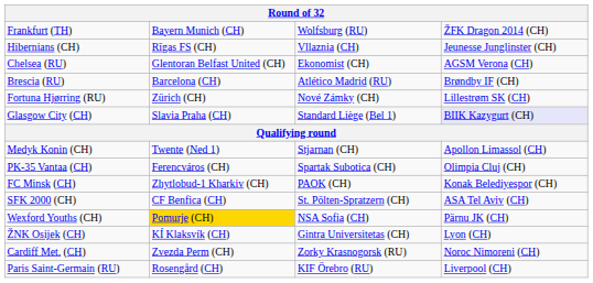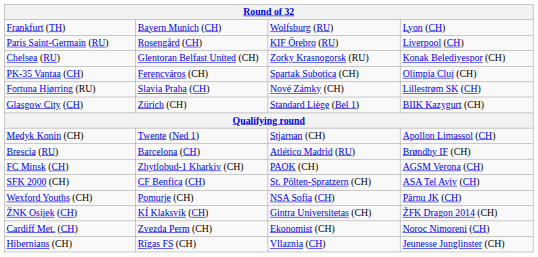 <table class="wikitable">
 <tr>
 <th colspan="4"><a href='#'>Round of 32</a></th>
 </tr>
 <tr>
 <td width=235> <a href='#'>Frankfurt</a> (<a href='#'>TH</a>)</td>
 <td width=235> <a href='#'>Bayern Munich</a> (<a href='#'>CH</a>)</td>
 <td width=235> <a href='#'>Wolfsburg</a> (<a href='#'>RU</a>)</td>
-<td> <a href='#'>ŽFK Dragon 2014</a> (CH)</td>
+<td width=235> <a href='#'>Lyon</a> (<a href='#'>CH</a>)</td>
 </tr>
 <tr>
-<td> <a href='#'>Hibernians</a> (CH)</td>
-<td> <a href='#'>Rīgas FS</a> (CH)</td>
-<td> <a href='#'>Vllaznia</a>  (<a href='#'>CH</a>)</td>
-<td> <a href='#'>Jeunesse Junglinster</a> (CH)</td>
+<td> <a href='#'>Paris Saint-Germain</a> (<a href='#'>RU</a>)</td>
+<td> <a href='#'>Rosengård</a> (<a href='#'>CH</a>)</td>
+<td> <a href='#'>KIF Örebro</a> (<a href='#'>RU</a>)</td>
+<td> <a href='#'>Liverpool</a> (<a href='#'>CH</a>)</td>
 </tr>
 <tr>
 <td> <a href='#'>Chelsea</a> (<a href='#'>RU</a>)</td>
 <td> <a href='#'>Glentoran Belfast United</a> (CH)</td>
-<td> <a href='#'>Ekonomist</a> (CH)</td>
-<td> <a href='#'>AGSM Verona</a> (<a href='#'>CH</a>)</td>
+<td> <a href='#'>Zorky Krasnogorsk</a> (RU)</td>
+<td> <a href='#'>Konak Belediyespor</a> (CH)</td>
 </tr>
 <tr>
-<td> <a href='#'>Brescia</a> (<a href='#'>RU</a>)</td>
-<td> <a href='#'>Barcelona</a> (<a href='#'>CH</a>)</td>
-<td> <a href='#'>Atlético Madrid</a> (<a href='#'>RU</a>)</td>
-<td> <a href='#'>Brøndby IF</a> (CH)</td>
+<td> <a href='#'>PK-35 Vantaa</a> (<a href='#'>CH</a>)</td>
+<td> <a href='#'>Ferencváros</a> (CH)</td>
+<td> <a href='#'>Spartak Subotica</a> (CH)</td>
+<td> <a href='#'>Olimpia Cluj</a> (CH)</td>
 </tr>
 <tr>
 <td> <a href='#'>Fortuna Hjørring</a> (RU)</td>
-<td> <a href='#'>Zürich</a> (CH)</td>
+<td> <a href='#'>Slavia Praha</a> (<a href='#'>CH</a>)</td>
 <td> <a href='#'>Nové Zámky</a> (CH)</td>
 <td> <a href='#'>Lillestrøm SK</a> (<a href='#'>CH</a>)</td>
 </tr>
 <tr>
 <td> <a href='#'>Glasgow City</a> (<a href='#'>CH</a>)</td>
-<td> <a href='#'>Slavia Praha</a> (<a href='#'>CH</a>)</td>
+<td> <a href='#'>Zürich</a> (CH)</td>
 <td> <a href='#'>Standard Liège</a> (<a href='#'>Bel 1</a>)</td>
-<td style="background: lavender;"> <a href='#'>BIIK Kazygurt</a> (CH)</td>
+<td> <a href='#'>BIIK Kazygurt</a> (CH)</td>
 </tr>
 <tr>
 <th colspan="4"><a href='#'>Qualifying round</a></th>
 </tr>
 <tr>
 <td> <a href='#'>Medyk Konin</a> (CH)</td>
 <td> <a href='#'>Twente</a> (<a href='#'>Ned 1</a>)</td>
 <td> <a href='#'>Stjarnan</a> (CH)</td>
 <td> <a href='#'>Apollon Limassol</a> (<a href='#'>CH</a>)</td>
 </tr>
 <tr>
-<td> <a href='#'>PK-35 Vantaa</a> (<a href='#'>CH</a>)</td>
-<td> <a href='#'>Ferencváros</a> (CH)</td>
-<td> <a href='#'>Spartak Subotica</a> (CH)</td>
-<td> <a href='#'>Olimpia Cluj</a> (CH)</td>
+<td> <a href='#'>Brescia</a> (<a href='#'>RU</a>)</td>
+<td> <a href='#'>Barcelona</a> (<a href='#'>CH</a>)</td>
+<td> <a href='#'>Atlético Madrid</a> (<a href='#'>RU</a>)</td>
+<td> <a href='#'>Brøndby IF</a> (CH)</td>
 </tr>
 <tr>
 <td> <a href='#'>FC Minsk</a> (<a href='#'>CH</a>)</td>
 <td> <a href='#'>Zhytlobud-1 Kharkiv</a> (CH)</td>
 <td> <a href='#'>PAOK</a> (CH)</td>
-<td> <a href='#'>Konak Belediyespor</a> (CH)</td>
+<td> <a href='#'>AGSM Verona</a> (<a href='#'>CH</a>)</td>
 </tr>
 <tr>
 <td> <a href='#'>SFK 2000</a> (CH)</td>
 <td> <a href='#'>CF Benfica</a> (<a href='#'>CH</a>)</td>
 <td> <a href='#'>St. Pölten-Spratzern</a> (CH)</td>
 <td> <a href='#'>ASA Tel Aviv</a> (<a href='#'>CH</a>)</td>
 </tr>
 <tr>
 <td> <a href='#'>Wexford Youths</a> (CH)</td>
-<td style="background: gold;"> <a href='#'>Pomurje</a> (CH)</td>
+<td> <a href='#'>Pomurje</a> (CH)</td>
 <td> <a href='#'>NSA Sofia</a> (<a href='#'>CH</a>)</td>
 <td> <a href='#'>Pärnu JK</a> (<a href='#'>CH</a>)</td>
 </tr>
 <tr>
 <td> <a href='#'>ŽNK Osijek</a> (<a href='#'>CH</a>)</td>
 <td> <a href='#'>KÍ Klaksvík</a> (<a href='#'>CH</a>)</td>
 <td> <a href='#'>Gintra Universitetas</a> (CH)</td>
-<td width=235> <a href='#'>Lyon</a> (<a href='#'>CH</a>)</td>
+<td> <a href='#'>ŽFK Dragon 2014</a> (CH)</td>
 </tr>
 <tr>
 <td> <a href='#'>Cardiff Met.</a> (<a href='#'>CH</a>)</td>
 <td> <a href='#'>Zvezda Perm</a> (CH)</td>
-<td> <a href='#'>Zorky Krasnogorsk</a> (RU)</td>
+<td> <a href='#'>Ekonomist</a> (CH)</td>
 <td> <a href='#'>Noroc Nimoreni</a> (<a href='#'>CH</a>)</td>
 </tr>
 <tr>
-<td> <a href='#'>Paris Saint-Germain</a> (<a href='#'>RU</a>)</td>
-<td> <a href='#'>Rosengård</a> (<a href='#'>CH</a>)</td>
-<td> <a href='#'>KIF Örebro</a> (<a href='#'>RU</a>)</td>
-<td> <a href='#'>Liverpool</a> (<a href='#'>CH</a>)</td>
+<td> <a href='#'>Hibernians</a> (CH)</td>
+<td> <a href='#'>Rīgas FS</a> (CH)</td>
+<td> <a href='#'>Vllaznia</a>  (<a href='#'>CH</a>)</td>
+<td> <a href='#'>Jeunesse Junglinster</a> (CH)</td>
 </tr>
 </table>
